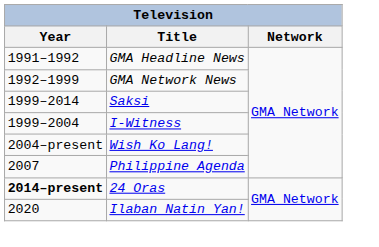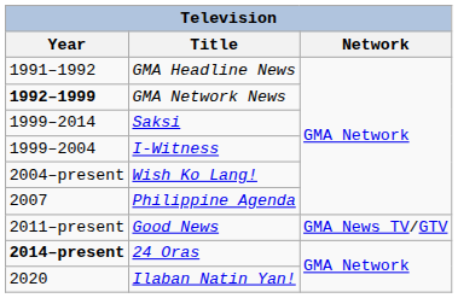 <table class="wikitable">
 <tr>
 <th colspan="3" style="background: LightSteelBlue;">Television</th>
 </tr>
 <tr>
 <th>Year</th>
 <th>Title</th>
 <th>Network</th>
 </tr>
 <tr>
 <td>1991–1992</td>
 <td><em>GMA Headline News</em></td>
 <td rowspan="6"><a href='#'>GMA Network</a></td>
 </tr>
 <tr>
-<td>1992–1999</td>
+<td><strong>1992–1999</strong></td>
 <td><em>GMA Network News</em></td>
 </tr>
 <tr>
 <td>1999–2014</td>
 <td><em><a href='#'>Saksi</a></em></td>
 </tr>
 <tr>
 <td>1999–2004</td>
 <td><em><a href='#'>I-Witness</a></em></td>
 </tr>
 <tr>
 <td>2004–present</td>
 <td><em><a href='#'>Wish Ko Lang!</a></em></td>
 </tr>
 <tr>
 <td>2007</td>
 <td><em><a href='#'>Philippine Agenda</a></em></td>
 </tr>
 <tr>
+<td>2011–present</td>
+<td><em><a href='#'> Good News</a></em></td>
+<td><a href='#'>GMA News TV</a>/<a href='#'>GTV</a></td>
+</tr>
+<tr>
 <td><strong>2014–present</strong></td>
 <td><em><a href='#'>24 Oras</a></em></td>
 <td rowspan="2"><a href='#'>GMA Network</a></td>
 </tr>
 <tr>
 <td>2020</td>
 <td><em><a href='#'>Ilaban Natin Yan!</a></em></td>
 </tr>
 </table>
